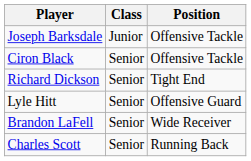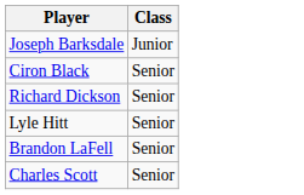 <table class="wikitable" border="1">
 <tr>
 <th>Player</th>
 <th>Class</th>
-<th>Position</th>
 </tr>
 <tr>
 <td><a href='#'>Joseph Barksdale</a></td>
 <td>Junior</td>
-<td>Offensive Tackle</td>
 </tr>
 <tr>
 <td><a href='#'>Ciron Black</a></td>
 <td>Senior</td>
-<td>Offensive Tackle</td>
 </tr>
 <tr>
 <td><a href='#'>Richard Dickson</a></td>
 <td>Senior</td>
-<td>Tight End</td>
 </tr>
 <tr>
 <td>Lyle Hitt</td>
 <td>Senior</td>
-<td>Offensive Guard</td>
 </tr>
 <tr>
 <td><a href='#'>Brandon LaFell</a></td>
 <td>Senior</td>
-<td>Wide Receiver</td>
 </tr>
 <tr>
 <td><a href='#'>Charles Scott</a></td>
 <td>Senior</td>
-<td>Running Back</td>
 </tr>
 </table>
